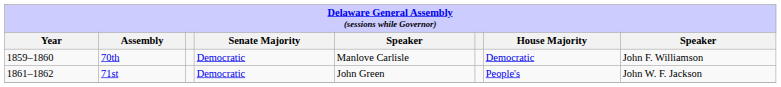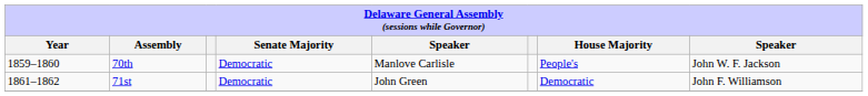 <table class=wikitable style="width: 94%" style="text-align: center;" align="center">
 <tr bgcolor=#cccccc>
 <th colspan=12 style="background: #ccccff;"><strong><a href='#'>Delaware General Assembly</a></strong> <br> <small> <em>(sessions while Governor)</em></small></th>
 </tr>
 <tr>
 <th><strong>Year</strong></th>
 <th><strong>Assembly</strong></th>
 <th></th>
 <th><strong>Senate Majority</strong></th>
 <th><strong>Speaker</strong></th>
 <th></th>
 <th><strong>House Majority</strong></th>
 <th><strong>Speaker</strong></th>
 </tr>
 <tr>
 <td>1859–1860</td>
 <td><a href='#'>70th</a></td>
 <td></td>
 <td><a href='#'>Democratic</a></td>
 <td>Manlove Carlisle</td>
 <td></td>
-<td><a href='#'>Democratic</a></td>
-<td>John F. Williamson</td>
+<td><a href='#'>People's</a></td>
+<td>John W. F. Jackson</td>
 </tr>
 <tr>
 <td>1861–1862</td>
 <td><a href='#'>71st</a></td>
 <td></td>
 <td><a href='#'>Democratic</a></td>
 <td>John Green</td>
 <td></td>
-<td><a href='#'>People's</a></td>
-<td>John W. F. Jackson</td>
+<td><a href='#'>Democratic</a></td>
+<td>John F. Williamson</td>
 </tr>
 <tr>
 </tr>
 </table>
